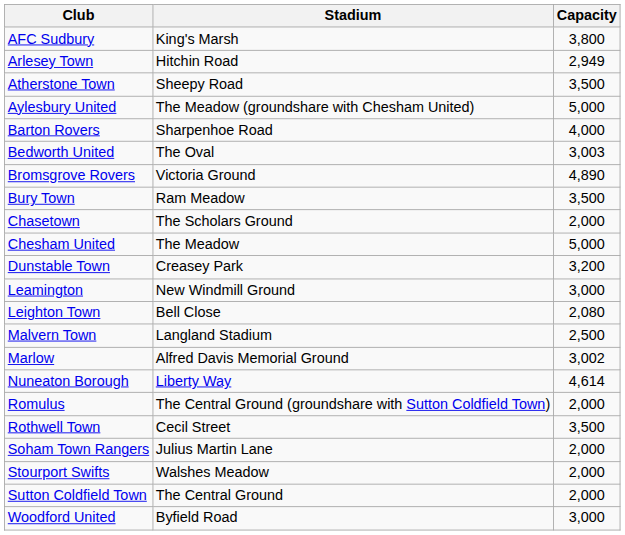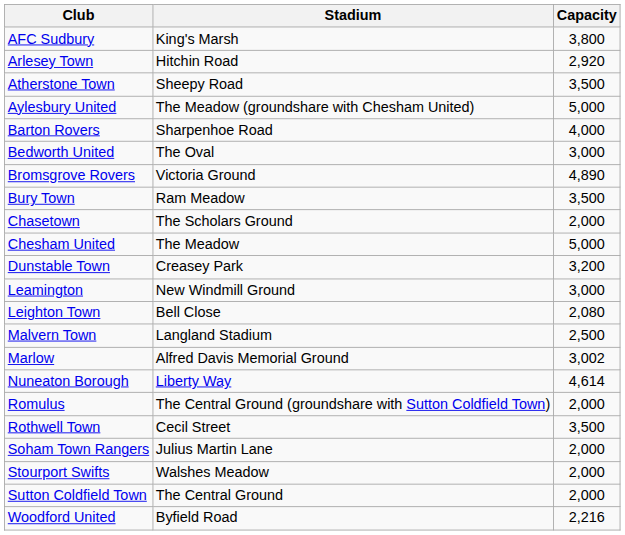 <table class="wikitable sortable">
 <tr>
 <th>Club</th>
 <th>Stadium</th>
 <th>Capacity</th>
 </tr>
 <tr>
 <td><a href='#'>AFC Sudbury</a></td>
 <td>King's Marsh</td>
 <td align="center">3,800</td>
 </tr>
 <tr>
 <td><a href='#'>Arlesey Town</a></td>
 <td>Hitchin Road</td>
-<td align="center">2,949</td>
+<td align="center">2,920</td>
 </tr>
 <tr>
 <td><a href='#'>Atherstone Town</a></td>
 <td>Sheepy Road</td>
 <td align="center">3,500</td>
 </tr>
 <tr>
 <td><a href='#'>Aylesbury United</a></td>
 <td>The Meadow (groundshare with Chesham United)</td>
 <td align="center">5,000</td>
 </tr>
 <tr>
 <td><a href='#'>Barton Rovers</a></td>
 <td>Sharpenhoe Road</td>
 <td align="center">4,000</td>
 </tr>
 <tr>
 <td><a href='#'>Bedworth United</a></td>
 <td>The Oval</td>
-<td align="center">3,003</td>
+<td align="center">3,000</td>
 </tr>
 <tr>
 <td><a href='#'>Bromsgrove Rovers</a></td>
 <td>Victoria Ground</td>
 <td align="center">4,890</td>
 </tr>
 <tr>
 <td><a href='#'>Bury Town</a></td>
 <td>Ram Meadow</td>
 <td align="center">3,500</td>
 </tr>
 <tr>
 <td><a href='#'>Chasetown</a></td>
 <td>The Scholars Ground</td>
 <td align="center">2,000</td>
 </tr>
 <tr>
 <td><a href='#'>Chesham United</a></td>
 <td>The Meadow</td>
 <td align="center">5,000</td>
 </tr>
 <tr>
 <td><a href='#'>Dunstable Town</a></td>
 <td>Creasey Park</td>
 <td align="center">3,200</td>
 </tr>
 <tr>
 <td><a href='#'>Leamington</a></td>
 <td>New Windmill Ground</td>
 <td align="center">3,000</td>
 </tr>
 <tr>
 <td><a href='#'>Leighton Town</a></td>
 <td>Bell Close</td>
 <td align="center">2,080</td>
 </tr>
 <tr>
 <td><a href='#'>Malvern Town</a></td>
 <td>Langland Stadium</td>
 <td align="center">2,500</td>
 </tr>
 <tr>
 <td><a href='#'>Marlow</a></td>
 <td>Alfred Davis Memorial Ground</td>
 <td align="center">3,002</td>
 </tr>
 <tr>
 <td><a href='#'>Nuneaton Borough</a></td>
 <td><a href='#'>Liberty Way</a></td>
 <td align="center">4,614</td>
 </tr>
 <tr>
 <td><a href='#'>Romulus</a></td>
 <td>The Central Ground  (groundshare with <a href='#'>Sutton Coldfield Town</a>)</td>
 <td align="center">2,000</td>
 </tr>
 <tr>
 <td><a href='#'>Rothwell Town</a></td>
 <td>Cecil Street</td>
 <td align="center">3,500</td>
 </tr>
 <tr>
 <td><a href='#'>Soham Town Rangers</a></td>
 <td>Julius Martin Lane</td>
 <td align="center">2,000</td>
 </tr>
 <tr>
 <td><a href='#'>Stourport Swifts</a></td>
 <td>Walshes Meadow</td>
 <td align="center">2,000</td>
 </tr>
 <tr>
 <td><a href='#'>Sutton Coldfield Town</a></td>
 <td>The Central Ground</td>
 <td align="center">2,000</td>
 </tr>
 <tr>
 <td><a href='#'>Woodford United</a></td>
 <td>Byfield Road</td>
-<td align="center">3,000</td>
+<td align="center">2,216</td>
 </tr>
 </table>
